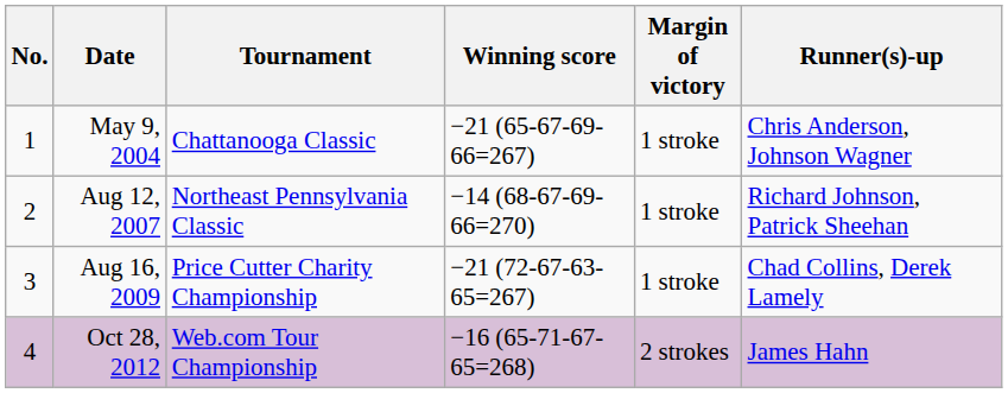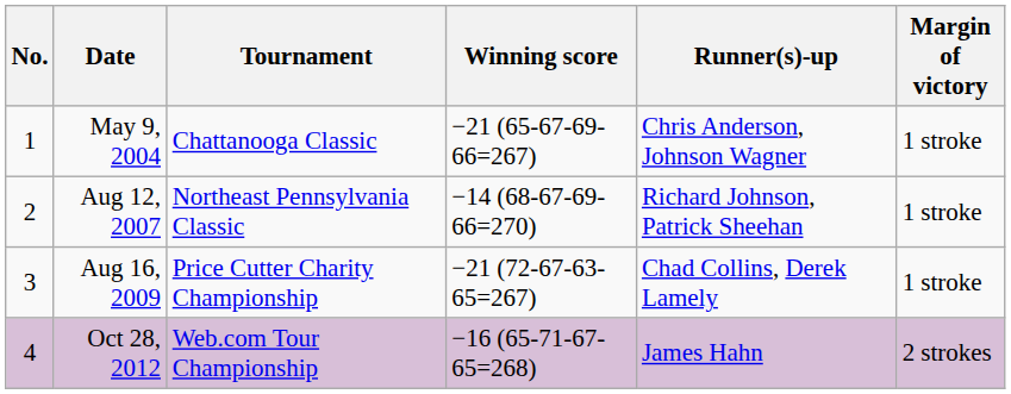 <table class="wikitable" style="font-size:95%;">
 <tr>
 <th>No.</th>
 <th>Date</th>
 <th>Tournament</th>
 <th>Winning score</th>
+<th>Runner(s)-up</th>
 <th>Margin of<br>victory</th>
-<th>Runner(s)-up</th>
 </tr>
 <tr>
 <td align=center>1</td>
 <td align=right>May 9, <a href='#'>2004</a></td>
 <td><a href='#'>Chattanooga Classic</a></td>
 <td>−21 (65-67-69-66=267)</td>
+<td> <a href='#'>Chris Anderson</a>,  <a href='#'>Johnson Wagner</a></td>
 <td>1 stroke</td>
-<td> <a href='#'>Chris Anderson</a>,  <a href='#'>Johnson Wagner</a></td>
 </tr>
 <tr>
 <td align=center>2</td>
 <td align=right>Aug 12, <a href='#'>2007</a></td>
 <td><a href='#'>Northeast Pennsylvania Classic</a></td>
 <td>−14 (68-67-69-66=270)</td>
+<td> <a href='#'>Richard Johnson</a>,  <a href='#'>Patrick Sheehan</a></td>
 <td>1 stroke</td>
-<td> <a href='#'>Richard Johnson</a>,  <a href='#'>Patrick Sheehan</a></td>
 </tr>
 <tr>
 <td align=center>3</td>
 <td align=right>Aug 16, <a href='#'>2009</a></td>
 <td><a href='#'>Price Cutter Charity Championship</a></td>
 <td>−21 (72-67-63-65=267)</td>
+<td> <a href='#'>Chad Collins</a>,  <a href='#'>Derek Lamely</a></td>
 <td>1 stroke</td>
-<td> <a href='#'>Chad Collins</a>,  <a href='#'>Derek Lamely</a></td>
 </tr>
 <tr style="background:thistle;">
 <td align=center>4</td>
 <td align=right>Oct 28, <a href='#'>2012</a></td>
 <td><a href='#'>Web.com Tour Championship</a></td>
 <td>−16 (65-71-67-65=268)</td>
+<td> <a href='#'>James Hahn</a></td>
 <td>2 strokes</td>
-<td> <a href='#'>James Hahn</a></td>
 </tr>
 </table>
